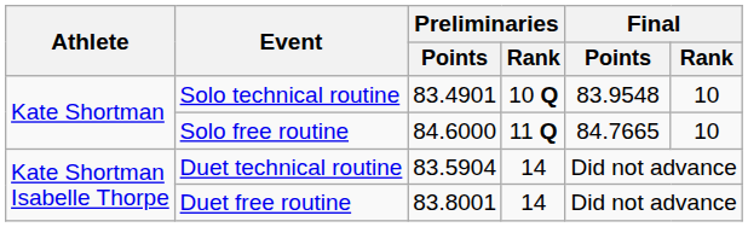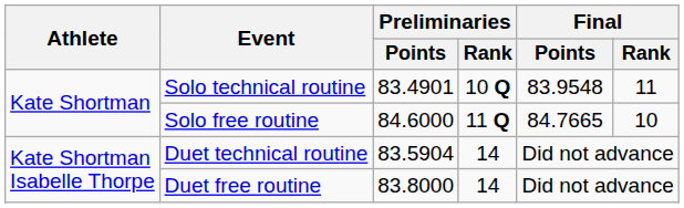 <table class=wikitable style="font-size:90%">
 <tr>
 <th rowspan="2">Athlete</th>
 <th rowspan="2">Event</th>
 <th colspan="2">Preliminaries</th>
 <th colspan="2">Final</th>
 </tr>
 <tr style="font-size:95%">
 <th>Points</th>
 <th>Rank</th>
 <th>Points</th>
 <th>Rank</th>
 </tr>
 <tr align=center>
 <td align=left rowspan=2><a href='#'>Kate Shortman</a></td>
 <td align=left><a href='#'>Solo technical routine</a></td>
 <td>83.4901</td>
 <td>10 <strong>Q</strong></td>
 <td>83.9548</td>
-<td>10</td>
+<td>11</td>
 </tr>
 <tr align=center>
 <td align=left><a href='#'>Solo free routine</a></td>
 <td>84.6000</td>
 <td>11 <strong>Q</strong></td>
 <td>84.7665</td>
 <td>10</td>
 </tr>
 <tr align=center>
 <td align=left rowspan=2><a href='#'>Kate Shortman</a><br><a href='#'>Isabelle Thorpe</a></td>
 <td align=left><a href='#'>Duet technical routine</a></td>
 <td>83.5904</td>
 <td>14</td>
 <td colspan=2>Did not advance</td>
 </tr>
 <tr align=center>
 <td align=left><a href='#'>Duet free routine</a></td>
-<td>83.8001</td>
+<td>83.8000</td>
 <td>14</td>
 <td colspan=2>Did not advance</td>
 </tr>
 </table>
